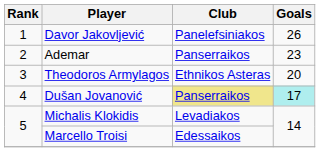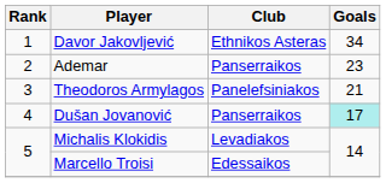 <table class="wikitable" style="text-align:center">
 <tr>
 <th>Rank</th>
 <th>Player</th>
 <th>Club</th>
 <th>Goals</th>
 </tr>
 <tr>
 <td>1</td>
 <td align="left"> <a href='#'>Davor Jakovljević</a></td>
-<td align="left"><a href='#'>Panelefsiniakos</a></td>
-<td>26</td>
+<td align="left"><a href='#'>Ethnikos Asteras</a></td>
+<td>34</td>
 </tr>
 <tr>
 <td>2</td>
 <td align="left"> Ademar</td>
 <td align="left"><a href='#'>Panserraikos</a></td>
 <td>23</td>
 </tr>
 <tr>
 <td>3</td>
 <td align="left"> <a href='#'>Theodoros Armylagos</a></td>
-<td align="left"><a href='#'>Ethnikos Asteras</a></td>
-<td>20</td>
+<td align="left"><a href='#'>Panelefsiniakos</a></td>
+<td>21</td>
 </tr>
 <tr>
 <td>4</td>
 <td align="left"> <a href='#'>Dušan Jovanović</a></td>
-<td align="left" style="background: khaki;"><a href='#'>Panserraikos</a></td>
+<td align="left"><a href='#'>Panserraikos</a></td>
 <td style="background: paleturquoise;">17</td>
 </tr>
 <tr>
 <td rowspan="2">5</td>
 <td align="left"> <a href='#'>Michalis Klokidis</a></td>
 <td align="left"><a href='#'>Levadiakos</a></td>
 <td rowspan="2">14</td>
 </tr>
 <tr>
 <td align="left"> <a href='#'>Marcello Troisi</a></td>
 <td align="left"><a href='#'>Edessaikos</a></td>
 </tr>
 <tr>
 </tr>
 </table>
